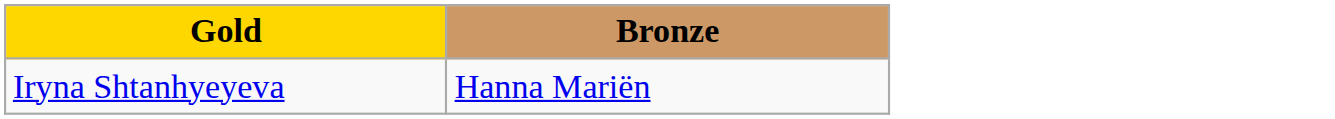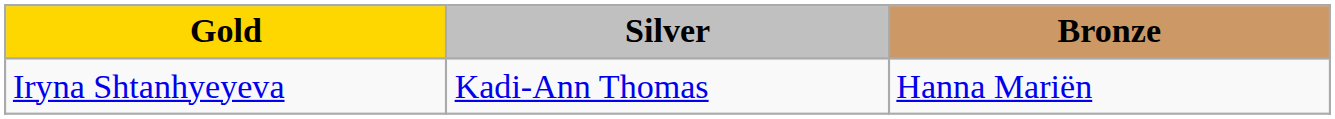 <table class="wikitable" style="text-align:left">
 <tr align="center">
 <td width=200 bgcolor=gold><strong>Gold</strong></td>
+<td width=200 bgcolor=silver><strong>Silver</strong></td>
 <td width=200 bgcolor=CC9966><strong>Bronze</strong></td>
 </tr>
 <tr>
 <td><a href='#'>Iryna Shtanhyeyeva</a><br><em></em></td>
+<td><a href='#'>Kadi-Ann Thomas</a><br><em></em></td>
 <td><a href='#'>Hanna Mariën</a><br><em></em></td>
 </tr>
 </table>
